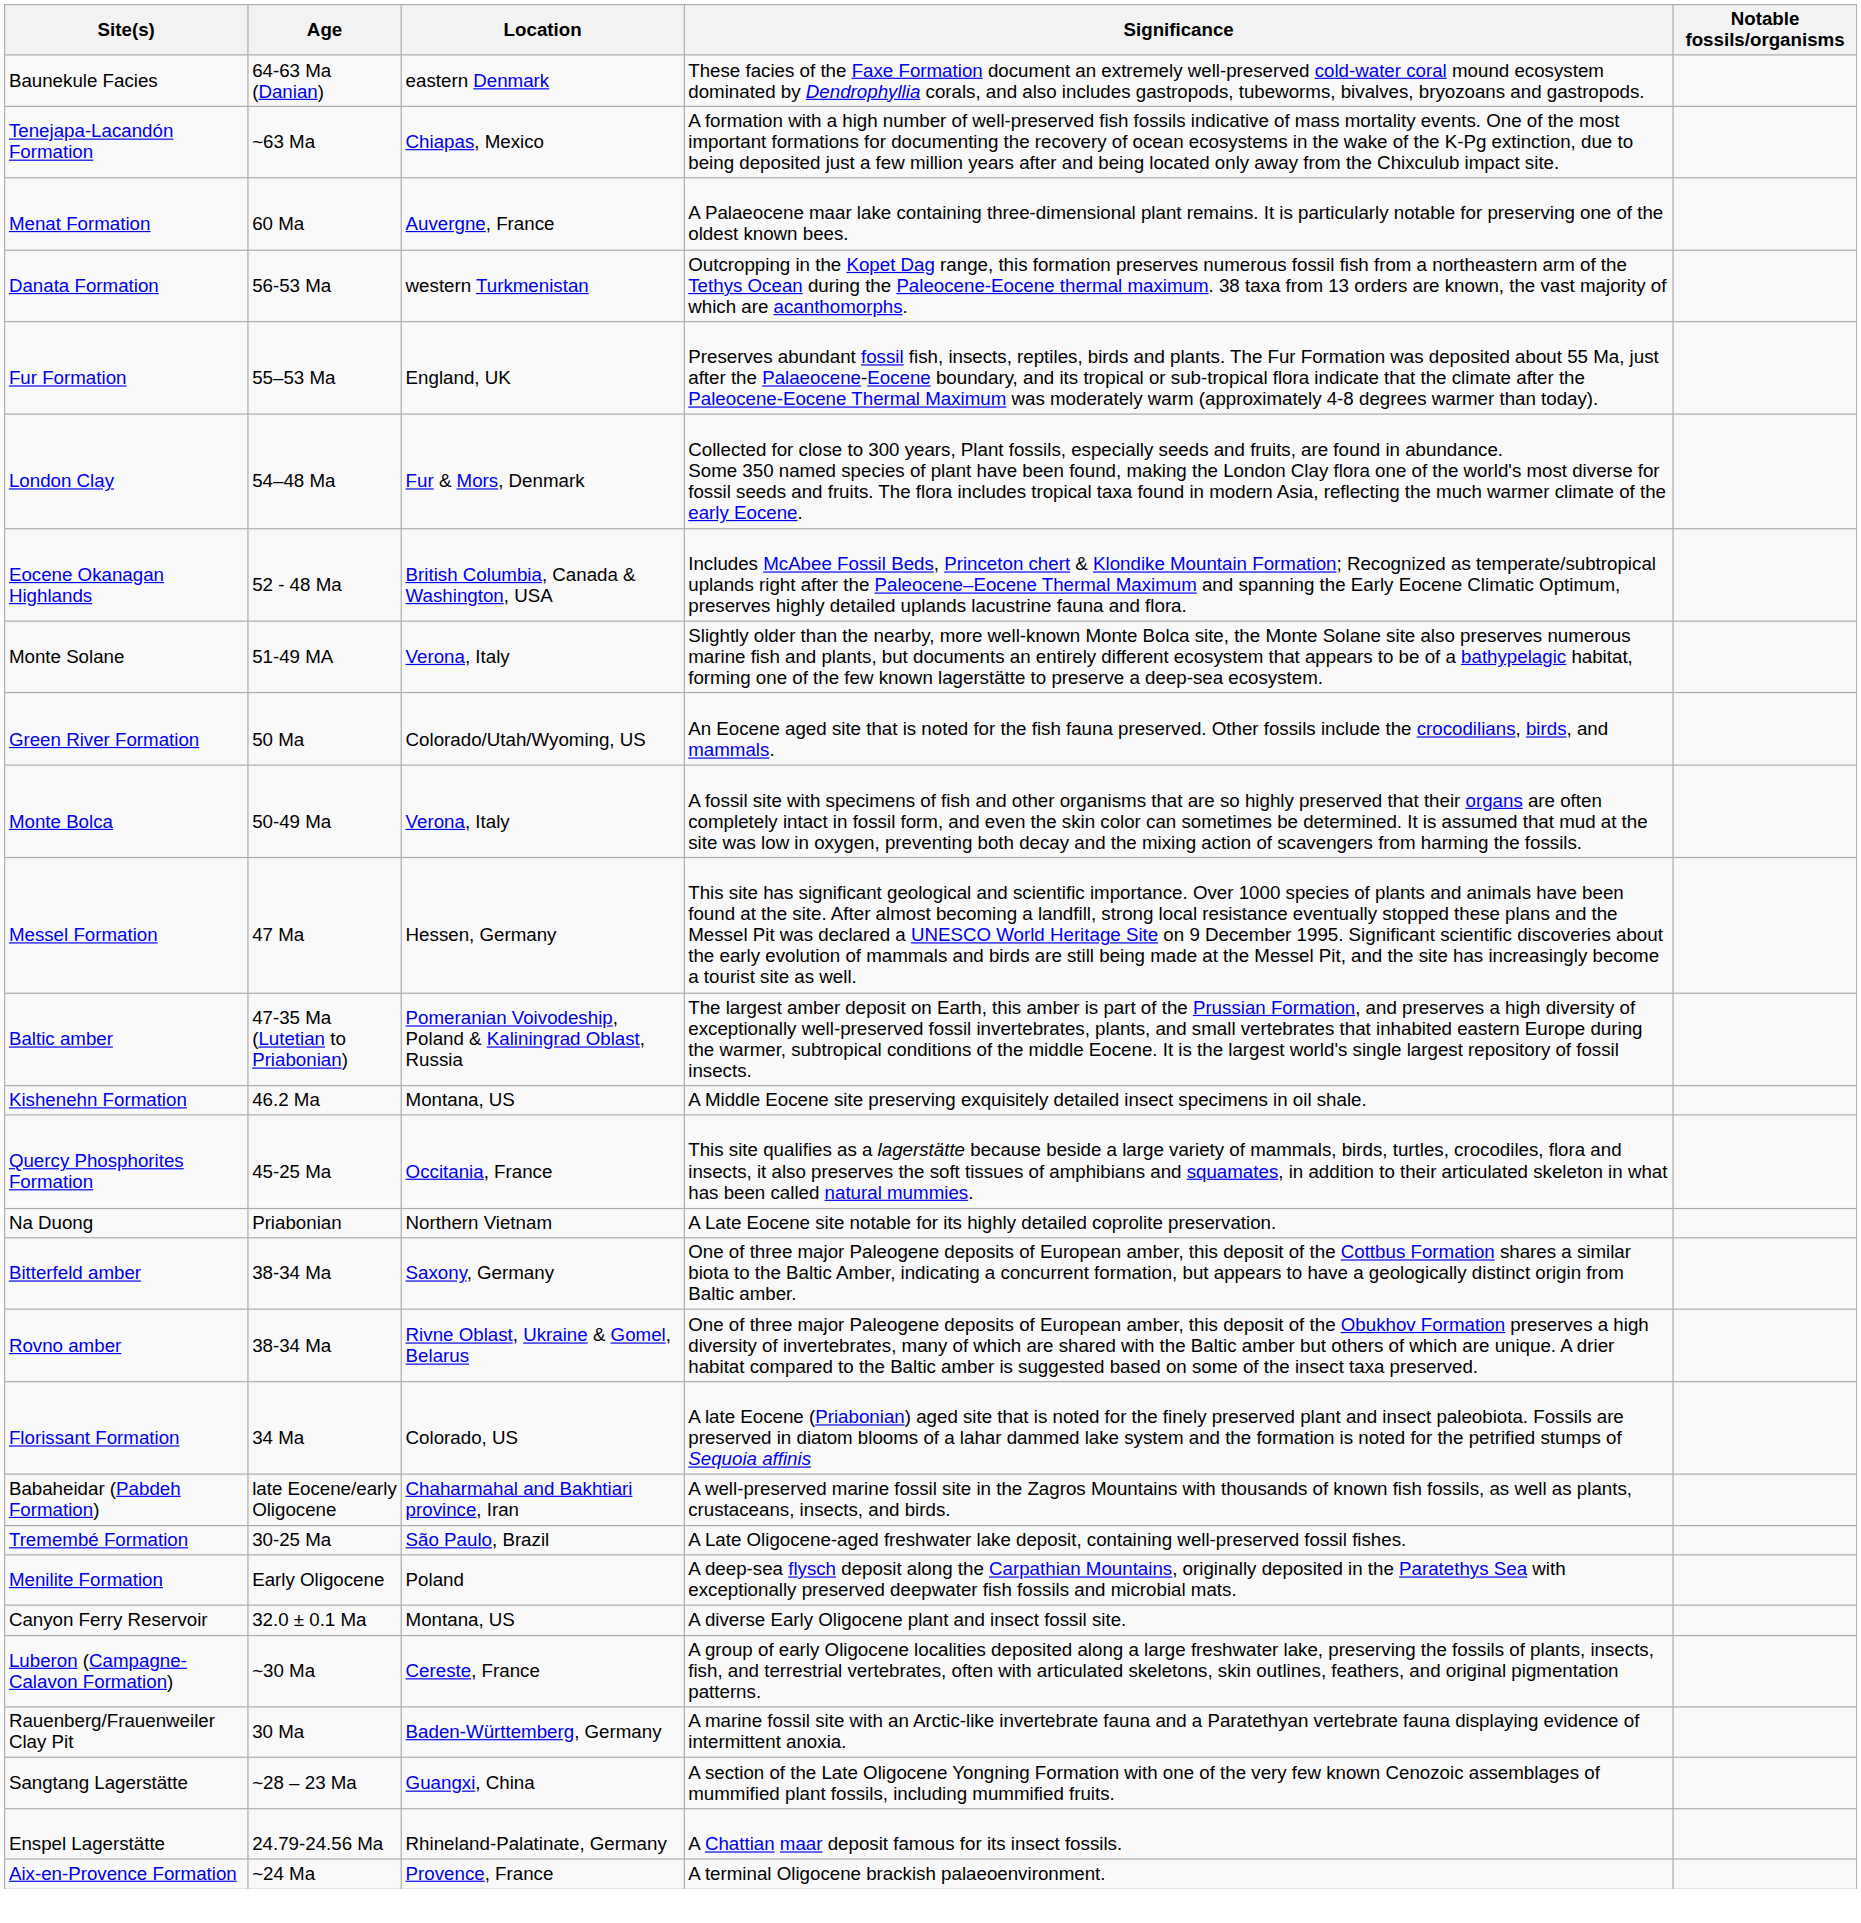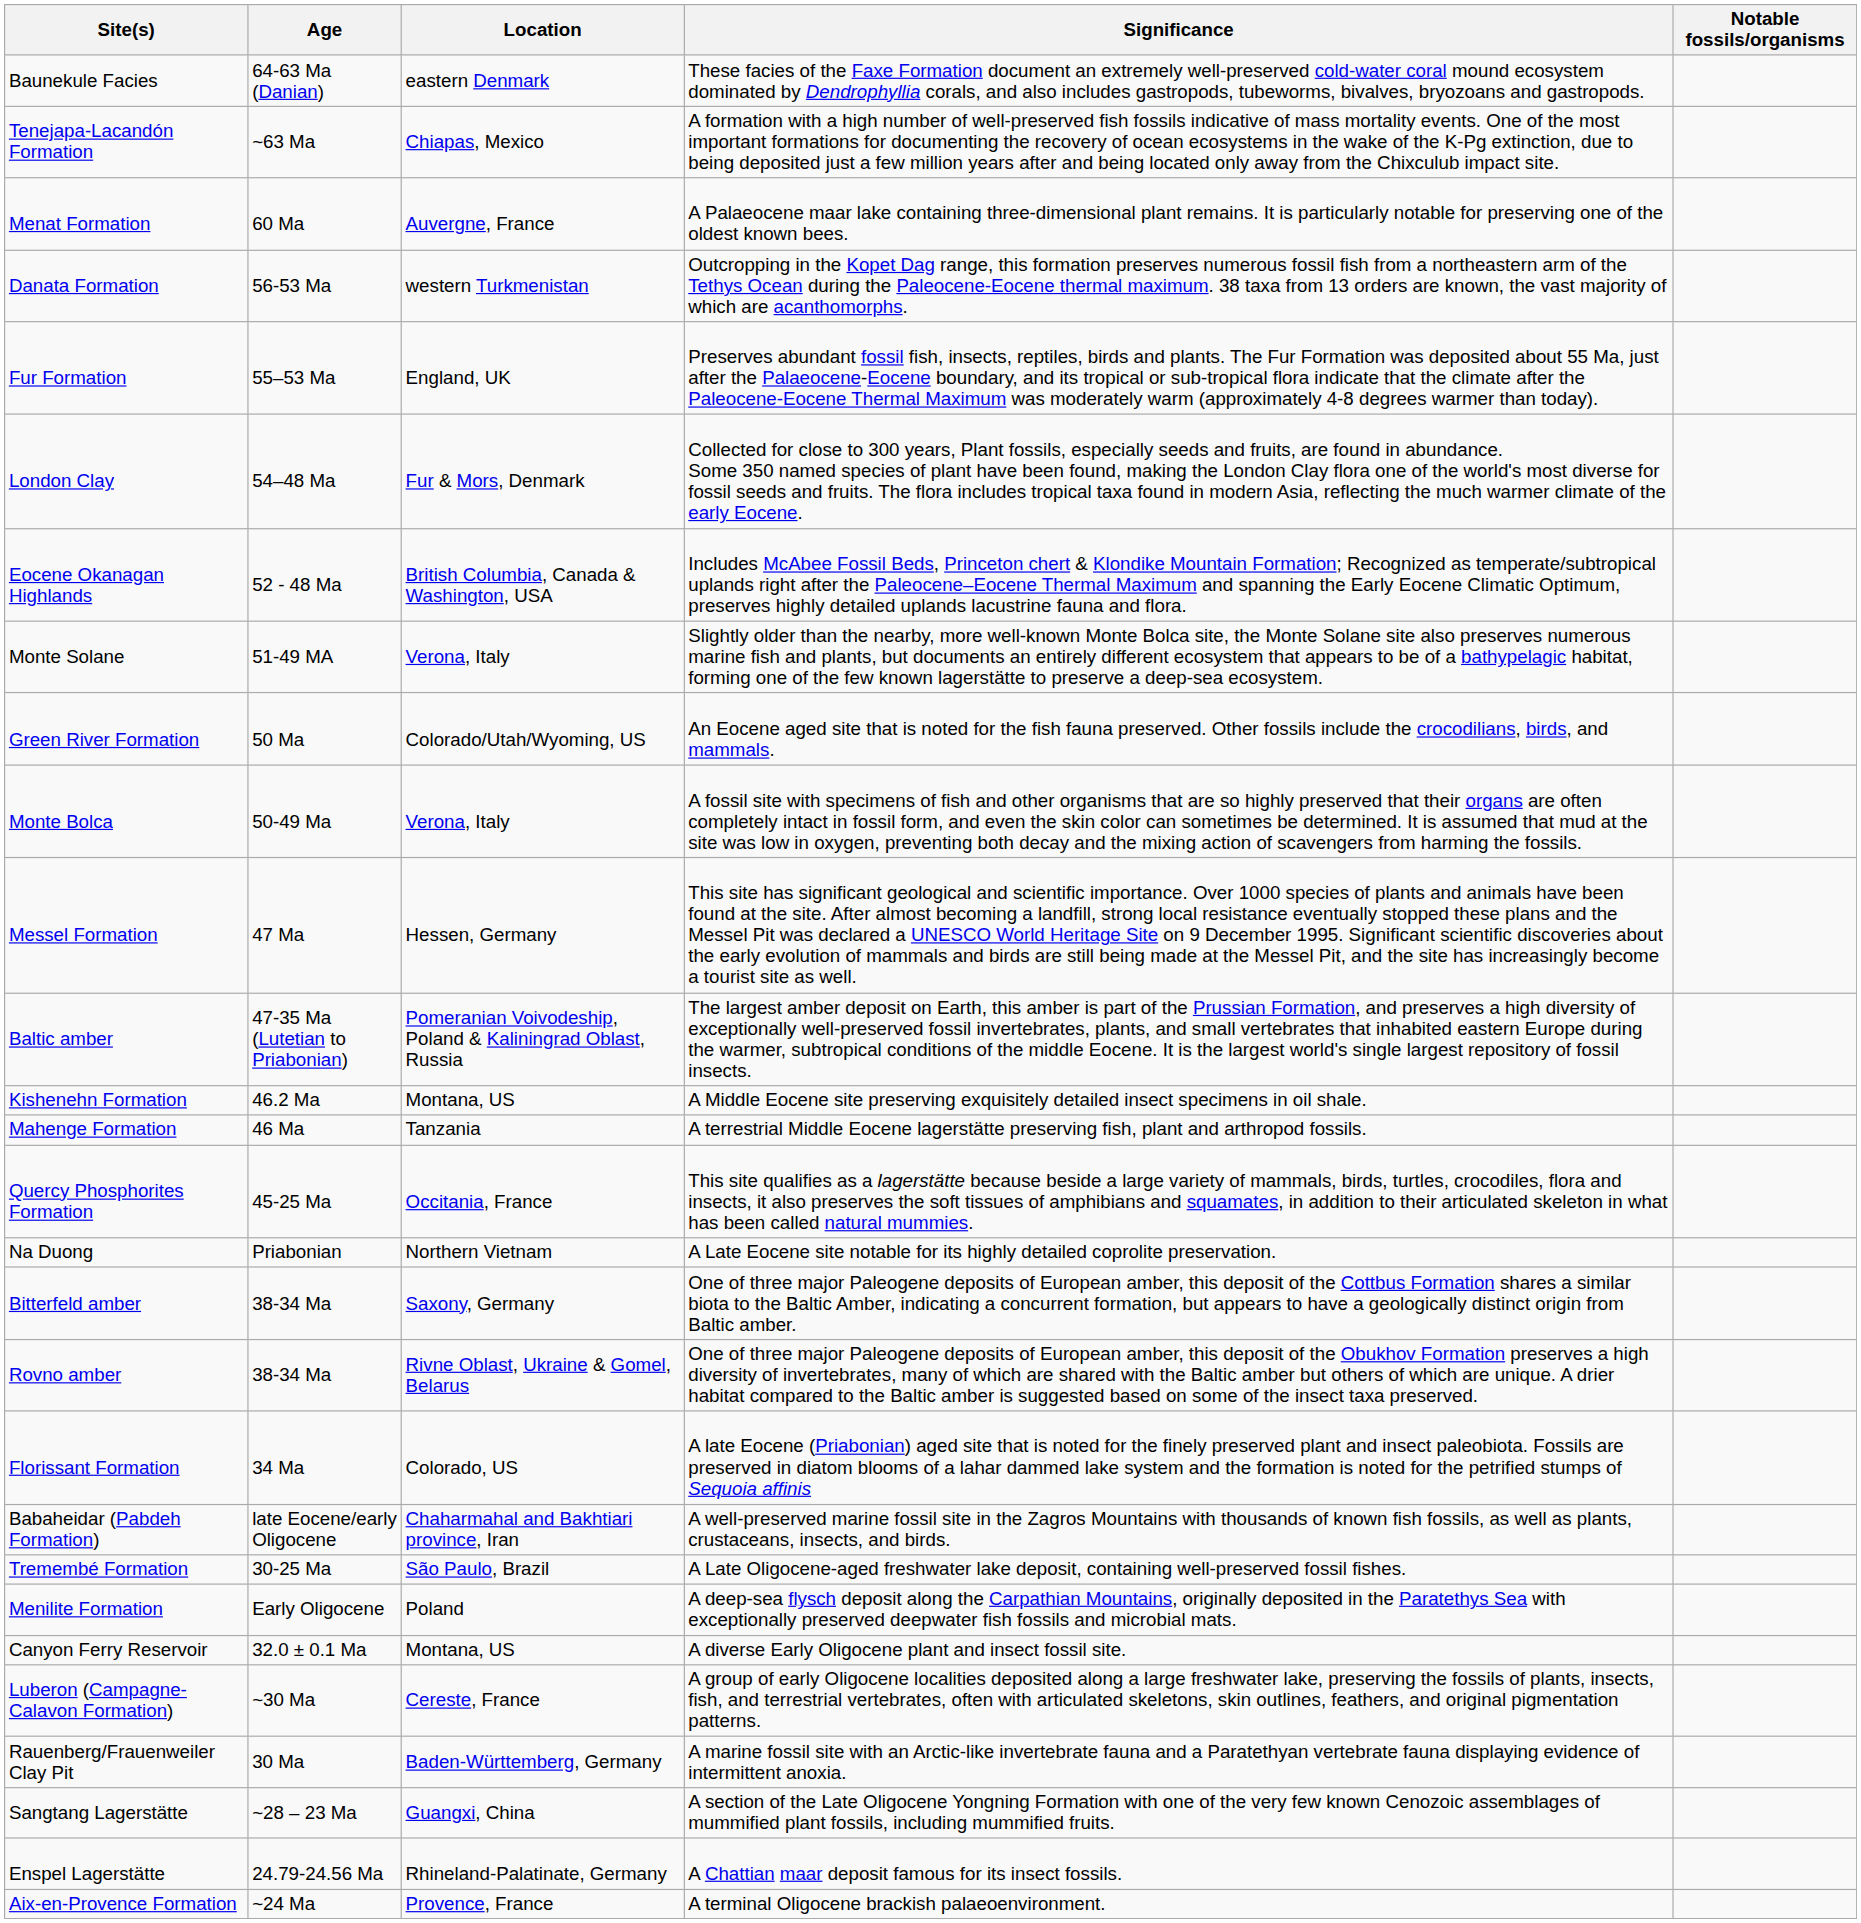 <table class="wikitable" align="center" width="100%">
 <tr>
 <th>Site(s)</th>
 <th>Age</th>
 <th>Location</th>
 <th>Significance</th>
 <th>Notable fossils/organisms</th>
 </tr>
 <tr>
 <td>Baunekule Facies</td>
 <td>64-63 Ma  (<a href='#'>Danian</a>)</td>
 <td>eastern <a href='#'>Denmark</a></td>
 <td>These facies of the <a href='#'>Faxe Formation</a> document an extremely well-preserved <a href='#'>cold-water coral</a> mound ecosystem dominated by <em><a href='#'>Dendrophyllia</a></em> corals, and also includes gastropods, tubeworms, bivalves, bryozoans and gastropods.</td>
 <td></td>
 </tr>
 <tr>
 <td><a href='#'>Tenejapa-Lacandón Formation</a></td>
 <td>~63 Ma</td>
 <td><a href='#'>Chiapas</a>, Mexico</td>
 <td>A formation with a high number of well-preserved fish fossils indicative of mass mortality events. One of the most important formations for documenting the recovery of ocean ecosystems in the wake of the K-Pg extinction, due to being deposited just a few million years after and being located only  away from the Chixculub impact site.</td>
 <td></td>
 </tr>
 <tr>
 <td><br><a href='#'>Menat Formation</a></td>
 <td><br>60 Ma</td>
 <td><br><a href='#'>Auvergne</a>, France</td>
 <td><br>A Palaeocene maar lake containing three-dimensional plant remains. It is particularly notable for preserving one of the oldest known bees.</td>
 <td></td>
 </tr>
 <tr>
 <td><a href='#'>Danata Formation</a></td>
 <td>56-53 Ma</td>
 <td>western <a href='#'>Turkmenistan</a></td>
 <td>Outcropping in the <a href='#'>Kopet Dag</a> range, this formation preserves numerous fossil fish from a northeastern arm of the <a href='#'>Tethys Ocean</a> during the <a href='#'>Paleocene-Eocene thermal maximum</a>. 38 taxa from 13 orders are known, the vast majority of which are <a href='#'>acanthomorphs</a>.</td>
 <td></td>
 </tr>
 <tr>
 <td><br><a href='#'>Fur Formation</a></td>
 <td><br>55–53 Ma</td>
 <td><br>England, UK</td>
 <td><br>Preserves abundant <a href='#'>fossil</a> fish, insects, reptiles, birds and plants. The Fur Formation was deposited about 55 Ma, just after the <a href='#'>Palaeocene</a>-<a href='#'>Eocene</a> boundary, and its tropical or sub-tropical flora indicate that the climate after the <a href='#'>Paleocene-Eocene Thermal Maximum</a> was moderately warm (approximately 4-8 degrees warmer than today).</td>
 <td><br></td>
 </tr>
 <tr>
 <td><br><a href='#'>London Clay</a></td>
 <td><br>54–48 Ma</td>
 <td><br><a href='#'>Fur</a> & <a href='#'>Mors</a>, Denmark</td>
 <td><br>Collected for close to 300 years, Plant fossils, especially seeds and fruits, are found in abundance.<br> Some 350 named species of plant have been found, making the London Clay flora one of the world's most diverse for fossil seeds and fruits. The flora includes tropical taxa found in modern Asia, reflecting the much warmer climate of the <a href='#'>early Eocene</a>.</td>
 <td></td>
 </tr>
 <tr>
 <td><br><a href='#'>Eocene Okanagan Highlands</a></td>
 <td><br>52 - 48 Ma</td>
 <td><br><a href='#'>British Columbia</a>, Canada & <a href='#'>Washington</a>, USA</td>
 <td><br>Includes <a href='#'>McAbee Fossil Beds</a>, <a href='#'>Princeton chert</a> & <a href='#'>Klondike Mountain Formation</a>; Recognized as temperate/subtropical uplands right after the <a href='#'>Paleocene–Eocene Thermal Maximum</a> and spanning the Early Eocene Climatic Optimum, preserves highly detailed uplands lacustrine fauna and flora.</td>
 <td><br></td>
 </tr>
 <tr>
 <td>Monte Solane</td>
 <td>51-49 MA</td>
 <td><a href='#'>Verona</a>, Italy</td>
 <td>Slightly older than the nearby, more well-known Monte Bolca site, the Monte Solane site also preserves numerous marine fish and plants, but documents an entirely different ecosystem that appears to be of a <a href='#'>bathypelagic</a> habitat, forming one of the few known lagerstätte to preserve a deep-sea ecosystem.</td>
 <td></td>
 </tr>
 <tr>
 <td><br><a href='#'>Green River Formation</a></td>
 <td><br>50 Ma</td>
 <td><br>Colorado/Utah/Wyoming, US</td>
 <td><br>An Eocene aged site that is noted for the fish fauna preserved. Other fossils include the <a href='#'>crocodilians</a>, <a href='#'>birds</a>, and <a href='#'>mammals</a>.</td>
 <td><br></td>
 </tr>
 <tr>
 <td><br><a href='#'>Monte Bolca</a></td>
 <td><br>50-49 Ma</td>
 <td><br><a href='#'>Verona</a>, Italy</td>
 <td><br>A fossil site with specimens of fish and other organisms that are so highly preserved that their <a href='#'>organs</a> are often completely intact in fossil form, and even the skin color can sometimes be determined. It is assumed that mud at the site was low in oxygen, preventing both decay and the mixing action of scavengers from harming the fossils.</td>
 <td><br></td>
 </tr>
 <tr>
 <td><br><a href='#'>Messel Formation</a></td>
 <td><br>47 Ma</td>
 <td><br>Hessen, Germany</td>
 <td><br>This site has significant geological and scientific importance. Over 1000 species of plants and animals have been found at the site. After almost becoming a landfill, strong local resistance eventually stopped these plans and the Messel Pit was declared a <a href='#'>UNESCO World Heritage Site</a> on 9 December 1995. Significant scientific discoveries about the early evolution of mammals and birds are still being made at the Messel Pit, and the site has increasingly become a tourist site as well.</td>
 <td><br></td>
 </tr>
 <tr>
 <td><a href='#'>Baltic amber</a></td>
 <td>47-35 Ma (<a href='#'>Lutetian</a> to <a href='#'>Priabonian</a>)</td>
 <td><a href='#'>Pomeranian Voivodeship</a>, Poland & <a href='#'>Kaliningrad Oblast</a>, Russia</td>
 <td>The largest amber deposit on Earth, this amber is part of the <a href='#'>Prussian Formation</a>, and preserves a high diversity of exceptionally well-preserved fossil invertebrates, plants, and small vertebrates that inhabited eastern Europe during the warmer, subtropical conditions of the middle Eocene. It is the largest world's single largest repository of fossil insects.</td>
 <td></td>
 </tr>
 <tr>
 <td><a href='#'>Kishenehn Formation</a></td>
 <td>46.2 Ma</td>
 <td>Montana, US</td>
 <td>A Middle Eocene site preserving exquisitely detailed insect specimens in oil shale.</td>
+<td></td>
+</tr>
+<tr>
+<td><a href='#'>Mahenge Formation</a></td>
+<td>46 Ma</td>
+<td>Tanzania</td>
+<td>A terrestrial Middle Eocene lagerstätte preserving fish, plant and arthropod fossils.</td>
 <td></td>
 </tr>
 <tr>
 <td><br><a href='#'>Quercy Phosphorites Formation</a></td>
 <td><br>45-25 Ma</td>
 <td><br><a href='#'>Occitania</a>, France</td>
 <td><br>This site qualifies as a <em>lagerstätte</em> because beside a large variety of mammals, birds, turtles, crocodiles, flora and insects, it also preserves the soft tissues of amphibians and <a href='#'>squamates</a>, in addition to their articulated skeleton in what has been called <a href='#'>natural mummies</a>.</td>
 <td><br></td>
 </tr>
 <tr>
 <td>Na Duong</td>
 <td>Priabonian</td>
 <td>Northern Vietnam</td>
 <td>A Late Eocene site notable for its highly detailed coprolite preservation.</td>
 <td></td>
 </tr>
 <tr>
 <td><a href='#'>Bitterfeld amber</a></td>
 <td>38-34 Ma</td>
 <td><a href='#'>Saxony</a>, Germany</td>
 <td>One of three major Paleogene deposits of European amber, this deposit of the <a href='#'>Cottbus Formation</a> shares a similar biota to the Baltic Amber, indicating a concurrent formation, but appears to have a geologically distinct origin from Baltic amber.</td>
 <td></td>
 </tr>
 <tr>
 <td><a href='#'>Rovno amber</a></td>
 <td>38-34 Ma</td>
 <td><a href='#'>Rivne Oblast</a>, <a href='#'>Ukraine</a> & <a href='#'>Gomel</a>, <a href='#'>Belarus</a></td>
 <td>One of three major Paleogene deposits of European amber, this deposit of the <a href='#'>Obukhov Formation</a> preserves a high diversity of invertebrates, many of which are shared with the Baltic amber but others of which are unique. A drier habitat compared to the Baltic amber is suggested based on some of the insect taxa preserved.</td>
 <td></td>
 </tr>
 <tr>
 <td><br><a href='#'>Florissant Formation</a></td>
 <td><br>34 Ma</td>
 <td><br>Colorado, US</td>
 <td><br>A late Eocene (<a href='#'>Priabonian</a>) aged site that is noted for the finely preserved plant and insect paleobiota. Fossils are preserved in diatom blooms of a lahar dammed lake system and the formation is noted for the petrified stumps of <em><a href='#'>Sequoia affinis</a></em></td>
 <td><br></td>
 </tr>
 <tr>
 <td>Babaheidar (<a href='#'>Pabdeh Formation</a>)</td>
 <td>late Eocene/early Oligocene</td>
 <td><a href='#'>Chaharmahal and Bakhtiari province</a>, Iran</td>
 <td>A well-preserved marine fossil site in the Zagros Mountains with thousands of known fish fossils, as well as plants, crustaceans, insects, and birds.</td>
 <td></td>
 </tr>
 <tr>
 <td><a href='#'>Tremembé Formation</a></td>
 <td>30-25 Ma</td>
 <td><a href='#'>São Paulo</a>, Brazil</td>
 <td>A Late Oligocene-aged freshwater lake deposit, containing well-preserved fossil fishes.</td>
 <td></td>
 </tr>
 <tr>
 <td><a href='#'>Menilite Formation</a></td>
 <td>Early Oligocene</td>
 <td>Poland</td>
 <td>A deep-sea <a href='#'>flysch</a> deposit along the <a href='#'>Carpathian Mountains</a>, originally deposited in the <a href='#'>Paratethys Sea</a> with exceptionally preserved deepwater fish fossils and microbial mats.</td>
 <td></td>
 </tr>
 <tr>
 <td>Canyon Ferry Reservoir</td>
 <td>32.0 ± 0.1 Ma</td>
 <td>Montana, US</td>
 <td>A diverse Early Oligocene plant and insect fossil site.</td>
 <td></td>
 </tr>
 <tr>
 <td><a href='#'>Luberon</a> (<a href='#'>Campagne-Calavon Formation</a>)</td>
 <td>~30 Ma</td>
 <td><a href='#'>Cereste</a>, France</td>
 <td>A group of early Oligocene localities deposited along a large freshwater lake, preserving the fossils of plants, insects, fish, and terrestrial vertebrates, often with articulated skeletons, skin outlines, feathers, and original pigmentation patterns.</td>
 <td></td>
 </tr>
 <tr>
 <td>Rauenberg/Frauenweiler Clay Pit</td>
 <td>30 Ma</td>
 <td><a href='#'>Baden-Württemberg</a>, Germany</td>
 <td>A marine fossil site with an Arctic-like invertebrate fauna and a Paratethyan vertebrate fauna displaying evidence of intermittent anoxia.</td>
 <td></td>
 </tr>
 <tr>
 <td>Sangtang Lagerstätte</td>
 <td>~28 – 23 Ma</td>
 <td><a href='#'>Guangxi</a>, China</td>
 <td>A section of the Late Oligocene Yongning Formation with one of the very few known Cenozoic assemblages of mummified plant fossils, including mummified fruits.</td>
 <td></td>
 </tr>
 <tr>
 <td><br>Enspel Lagerstätte</td>
 <td><br>24.79-24.56 Ma</td>
 <td><br>Rhineland-Palatinate, Germany</td>
 <td><br>A <a href='#'>Chattian</a> <a href='#'>maar</a> deposit famous for its insect fossils.</td>
 <td></td>
 </tr>
 <tr>
 <td><a href='#'>Aix-en-Provence Formation</a></td>
 <td>~24 Ma</td>
 <td><a href='#'>Provence</a>, France</td>
 <td>A terminal Oligocene brackish palaeoenvironment.</td>
 <td></td>
 </tr>
 <tr>
 </tr>
 </table>
